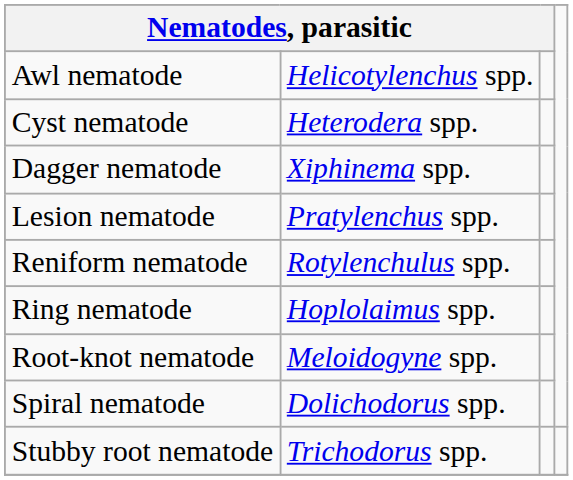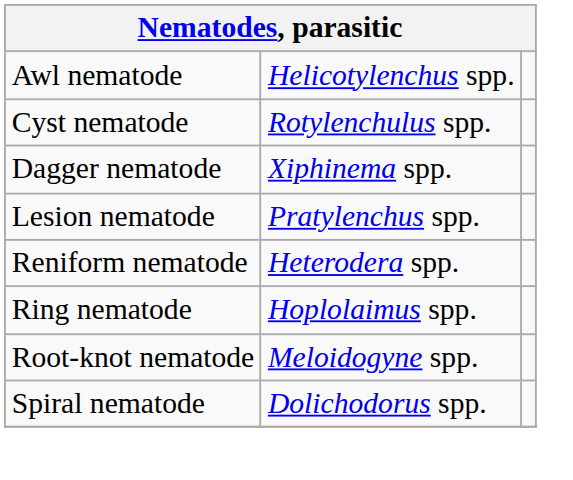 <table class="wikitable" style="clear">
 <tr>
 <th colspan=3><strong><a href='#'>Nematodes</a>, parasitic</strong><br></th>
 </tr>
 <tr>
 <td>Awl nematode</td>
 <td><em><a href='#'>Helicotylenchus</a></em> spp.</td>
 <td></td>
 </tr>
 <tr>
 <td>Cyst nematode</td>
-<td><em><a href='#'>Heterodera</a></em> spp.</td>
+<td><em><a href='#'>Rotylenchulus</a></em> spp.</td>
 <td></td>
 </tr>
 <tr>
 <td>Dagger nematode</td>
 <td><em><a href='#'>Xiphinema</a></em> spp.</td>
 <td></td>
 </tr>
 <tr>
 <td>Lesion nematode</td>
 <td><em><a href='#'>Pratylenchus</a></em> spp.</td>
 <td></td>
 </tr>
 <tr>
 <td>Reniform nematode</td>
-<td><em><a href='#'>Rotylenchulus</a></em> spp.</td>
+<td><em><a href='#'>Heterodera</a></em> spp.</td>
 <td></td>
 </tr>
 <tr>
 <td>Ring nematode</td>
 <td><em><a href='#'>Hoplolaimus</a></em> spp.</td>
 <td></td>
 </tr>
 <tr>
 <td>Root-knot nematode</td>
 <td><em><a href='#'>Meloidogyne</a></em> spp.</td>
 <td></td>
 </tr>
 <tr>
 <td>Spiral nematode</td>
 <td><em><a href='#'>Dolichodorus</a></em> spp.</td>
 <td></td>
 </tr>
 <tr>
-<td>Stubby root nematode</td>
-<td><em><a href='#'>Trichodorus</a></em> spp.</td>
-<td></td>
-<td></td>
-</tr>
-<tr>
 </tr>
 </table>
